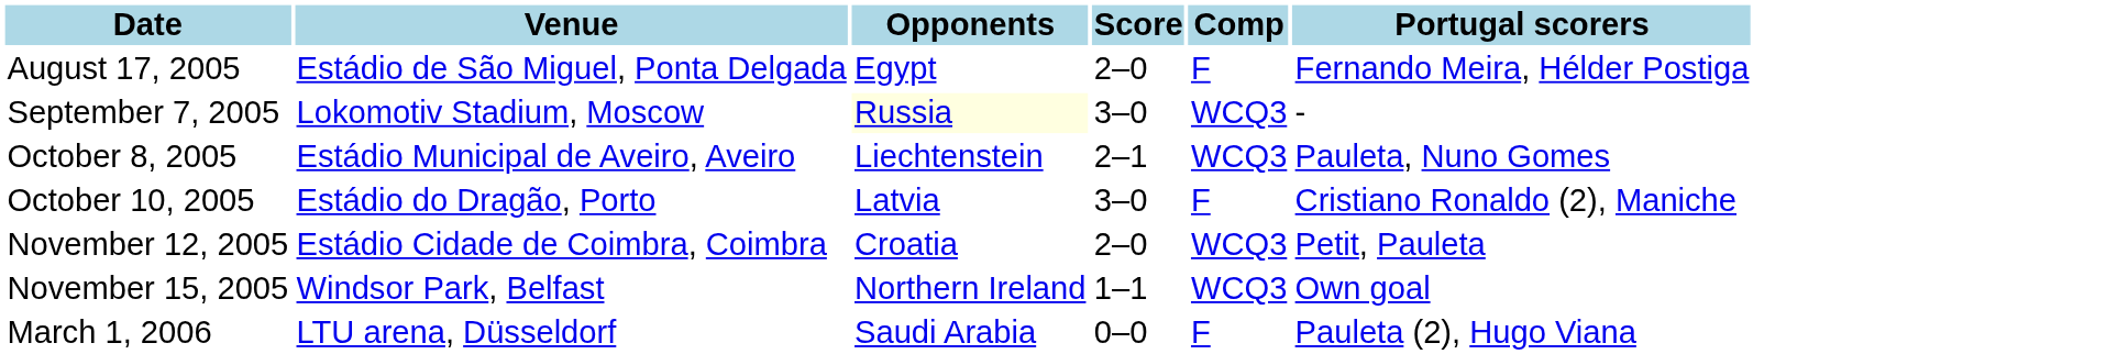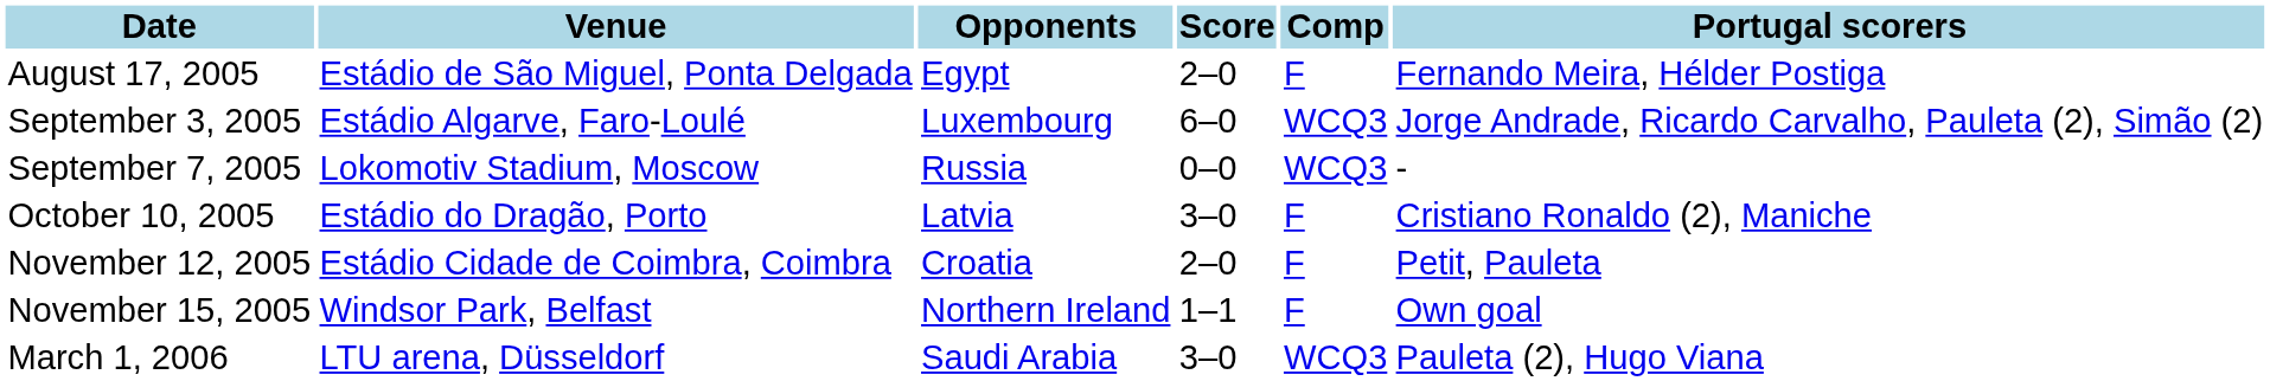 <table>
 <tr>
 <th style="background: lightblue;">Date</th>
 <th style="background: lightblue;">Venue</th>
 <th style="background: lightblue;">Opponents</th>
 <th style="background: lightblue;">Score</th>
 <th style="background: lightblue;">Comp</th>
 <th style="background: lightblue;">Portugal scorers</th>
 </tr>
 <tr>
 <td>August 17, 2005</td>
 <td><a href='#'>Estádio de São Miguel</a>, <a href='#'>Ponta Delgada</a></td>
 <td><a href='#'>Egypt</a></td>
 <td>2–0</td>
 <td><a href='#'>F</a></td>
 <td><a href='#'>Fernando Meira</a>, <a href='#'>Hélder Postiga</a></td>
 </tr>
 <tr>
+<td>September 3, 2005</td>
+<td><a href='#'>Estádio Algarve</a>, <a href='#'>Faro</a>-<a href='#'>Loulé</a></td>
+<td><a href='#'>Luxembourg</a></td>
+<td>6–0</td>
+<td><a href='#'>WCQ3</a></td>
+<td><a href='#'>Jorge Andrade</a>, <a href='#'>Ricardo Carvalho</a>, <a href='#'>Pauleta</a> (2), <a href='#'>Simão</a> (2)</td>
+</tr>
+<tr>
 <td>September 7, 2005</td>
 <td><a href='#'>Lokomotiv Stadium</a>, <a href='#'>Moscow</a></td>
-<td style="background: lightyellow;"><a href='#'>Russia</a></td>
-<td>3–0</td>
+<td><a href='#'>Russia</a></td>
+<td>0–0</td>
 <td><a href='#'>WCQ3</a></td>
 <td>-</td>
-</tr>
-<tr>
-<td>October 8, 2005</td>
-<td><a href='#'>Estádio Municipal de Aveiro</a>, <a href='#'>Aveiro</a></td>
-<td><a href='#'>Liechtenstein</a></td>
-<td>2–1</td>
-<td><a href='#'>WCQ3</a></td>
-<td><a href='#'>Pauleta</a>, <a href='#'>Nuno Gomes</a></td>
 </tr>
 <tr>
 <td>October 10, 2005</td>
 <td><a href='#'>Estádio do Dragão</a>, <a href='#'>Porto</a></td>
 <td><a href='#'>Latvia</a></td>
 <td>3–0</td>
 <td><a href='#'>F</a></td>
 <td><a href='#'>Cristiano Ronaldo</a> (2), <a href='#'>Maniche</a></td>
 </tr>
 <tr>
 <td>November 12, 2005</td>
 <td><a href='#'>Estádio Cidade de Coimbra</a>, <a href='#'>Coimbra</a></td>
 <td><a href='#'>Croatia</a></td>
 <td>2–0</td>
-<td><a href='#'>WCQ3</a></td>
+<td><a href='#'>F</a></td>
 <td><a href='#'>Petit</a>, <a href='#'>Pauleta</a></td>
 </tr>
 <tr>
 <td>November 15, 2005</td>
 <td><a href='#'>Windsor Park</a>, <a href='#'>Belfast</a></td>
 <td><a href='#'>Northern Ireland</a></td>
 <td>1–1</td>
-<td><a href='#'>WCQ3</a></td>
+<td><a href='#'>F</a></td>
 <td><a href='#'>Own goal</a></td>
 </tr>
 <tr>
 <td>March 1, 2006</td>
 <td><a href='#'>LTU arena</a>, <a href='#'>Düsseldorf</a></td>
 <td><a href='#'>Saudi Arabia</a></td>
-<td>0–0</td>
-<td><a href='#'>F</a></td>
+<td>3–0</td>
+<td><a href='#'>WCQ3</a></td>
 <td><a href='#'>Pauleta</a> (2), <a href='#'>Hugo Viana</a></td>
 </tr>
 </table>
